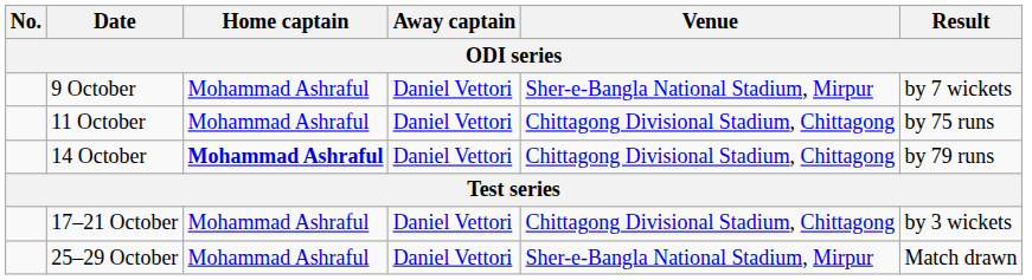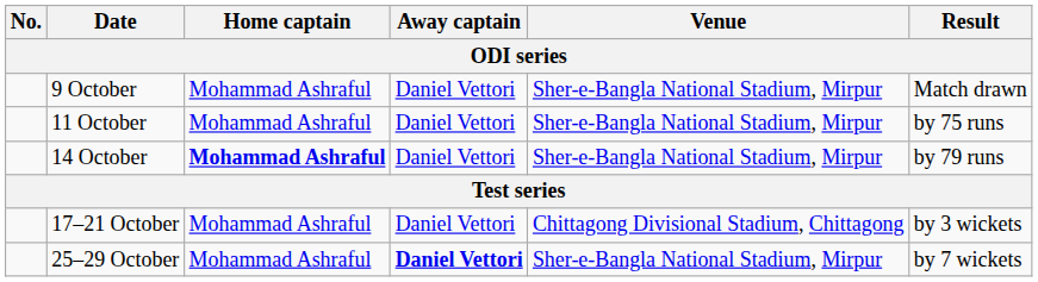 <table class="wikitable">
 <tr>
 <th>No.</th>
 <th>Date</th>
 <th>Home captain</th>
 <th>Away captain</th>
 <th>Venue</th>
 <th>Result</th>
 </tr>
 <tr>
 <th colspan="9">ODI series</th>
 </tr>
 <tr>
 <td></td>
 <td>9 October</td>
 <td><a href='#'>Mohammad Ashraful</a></td>
 <td><a href='#'>Daniel Vettori</a></td>
 <td><a href='#'>Sher-e-Bangla National Stadium</a>, <a href='#'>Mirpur</a></td>
-<td> by 7 wickets</td>
+<td>Match drawn</td>
 </tr>
 <tr>
 <td></td>
 <td>11 October</td>
 <td><a href='#'>Mohammad Ashraful</a></td>
 <td><a href='#'>Daniel Vettori</a></td>
-<td><a href='#'>Chittagong Divisional Stadium</a>, <a href='#'>Chittagong</a></td>
+<td><a href='#'>Sher-e-Bangla National Stadium</a>, <a href='#'>Mirpur</a></td>
 <td> by 75 runs</td>
 </tr>
 <tr>
 <td></td>
 <td>14 October</td>
 <td><strong><a href='#'>Mohammad Ashraful</a></strong></td>
 <td><a href='#'>Daniel Vettori</a></td>
-<td><a href='#'>Chittagong Divisional Stadium</a>, <a href='#'>Chittagong</a></td>
+<td><a href='#'>Sher-e-Bangla National Stadium</a>, <a href='#'>Mirpur</a></td>
 <td> by 79 runs</td>
 </tr>
 <tr>
 <th colspan="9">Test series</th>
 </tr>
 <tr>
 <td></td>
 <td>17–21 October</td>
 <td><a href='#'>Mohammad Ashraful</a></td>
 <td><a href='#'>Daniel Vettori</a></td>
 <td><a href='#'>Chittagong Divisional Stadium</a>, <a href='#'>Chittagong</a></td>
 <td> by 3 wickets</td>
 </tr>
 <tr>
 <td></td>
 <td>25–29 October</td>
 <td><a href='#'>Mohammad Ashraful</a></td>
-<td><a href='#'>Daniel Vettori</a></td>
+<td><strong><a href='#'>Daniel Vettori</a></strong></td>
 <td><a href='#'>Sher-e-Bangla National Stadium</a>, <a href='#'>Mirpur</a></td>
-<td>Match drawn</td>
+<td> by 7 wickets</td>
 </tr>
 </table>
